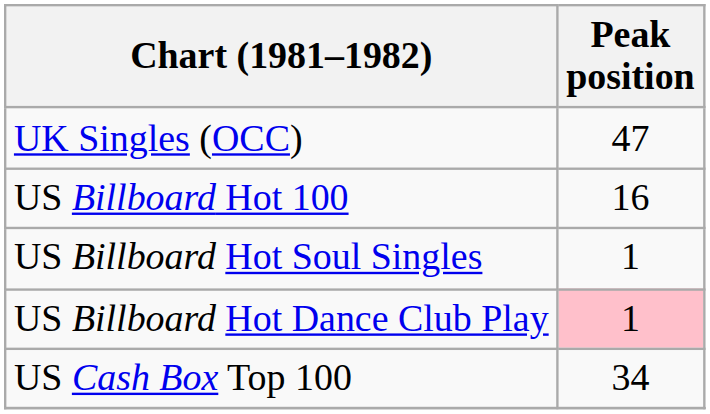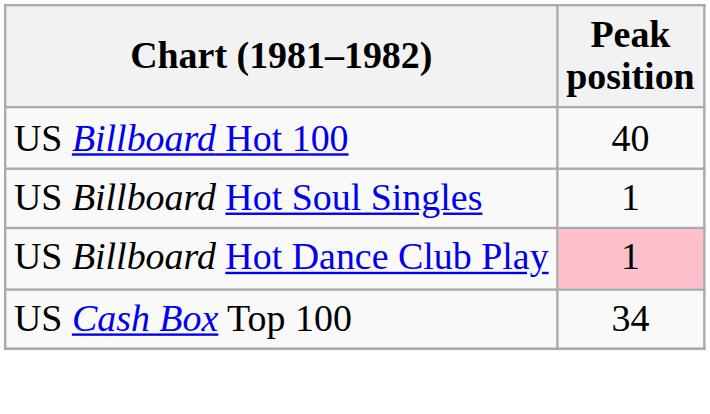 <table class="wikitable sortable">
 <tr>
 <th>Chart (1981–1982)</th>
 <th>Peak<br>position</th>
 </tr>
 <tr>
-<td><a href='#'>UK Singles</a> (<a href='#'>OCC</a>)</td>
-<td align="center">47</td>
-</tr>
-<tr>
 <td>US <a href='#'><em>Billboard</em> Hot 100</a></td>
-<td align="center">16</td>
+<td align="center">40</td>
 </tr>
 <tr>
 <td>US <em>Billboard</em> <a href='#'>Hot Soul Singles</a></td>
 <td align="center">1</td>
 </tr>
 <tr>
 <td>US <em>Billboard</em> <a href='#'>Hot Dance Club Play</a></td>
 <td align="center" style="background: pink;">1</td>
 </tr>
 <tr>
 <td>US <a href='#'><em>Cash Box</em></a> Top 100</td>
 <td align="center">34</td>
 </tr>
 <tr>
 </tr>
 </table>
